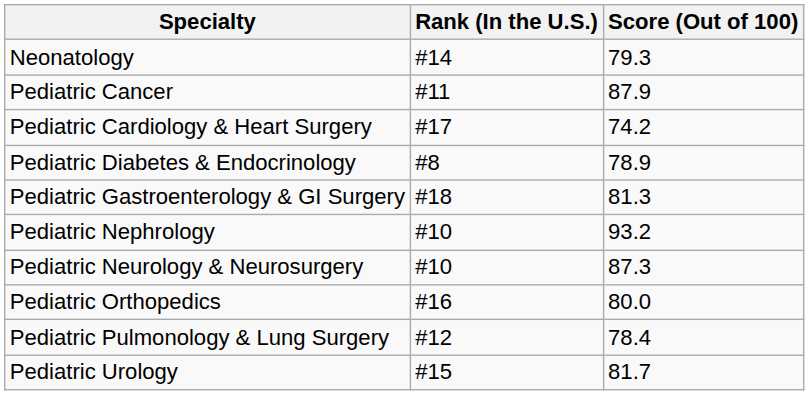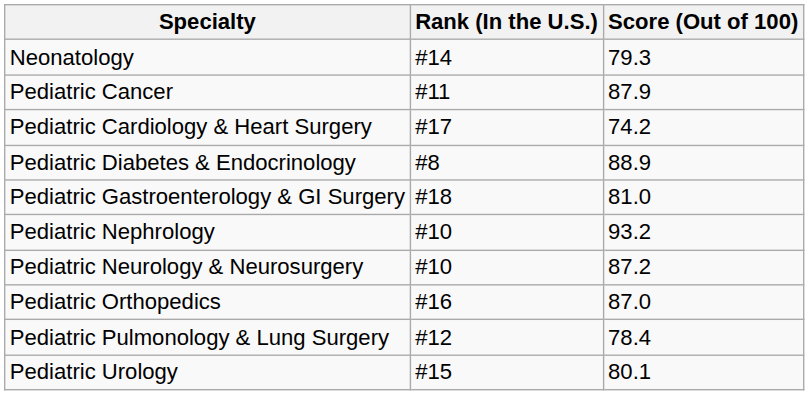 <table class="wikitable">
 <tr>
 <th>Specialty</th>
 <th>Rank (In the U.S.)</th>
 <th>Score (Out of 100)</th>
 </tr>
 <tr>
 <td>Neonatology</td>
 <td>#14</td>
 <td>79.3</td>
 </tr>
 <tr>
 <td>Pediatric Cancer</td>
 <td>#11</td>
 <td>87.9</td>
 </tr>
 <tr>
 <td>Pediatric Cardiology & Heart Surgery</td>
 <td>#17</td>
 <td>74.2</td>
 </tr>
 <tr>
 <td>Pediatric Diabetes & Endocrinology</td>
 <td>#8</td>
-<td>78.9</td>
+<td>88.9</td>
 </tr>
 <tr>
 <td>Pediatric Gastroenterology & GI Surgery</td>
 <td>#18</td>
-<td>81.3</td>
+<td>81.0</td>
 </tr>
 <tr>
 <td>Pediatric Nephrology</td>
 <td>#10</td>
 <td>93.2</td>
 </tr>
 <tr>
 <td>Pediatric Neurology & Neurosurgery</td>
 <td>#10</td>
-<td>87.3</td>
+<td>87.2</td>
 </tr>
 <tr>
 <td>Pediatric Orthopedics</td>
 <td>#16</td>
-<td>80.0</td>
+<td>87.0</td>
 </tr>
 <tr>
 <td>Pediatric Pulmonology & Lung Surgery</td>
 <td>#12</td>
 <td>78.4</td>
 </tr>
 <tr>
 <td>Pediatric Urology</td>
 <td>#15</td>
-<td>81.7</td>
+<td>80.1</td>
 </tr>
 </table>
